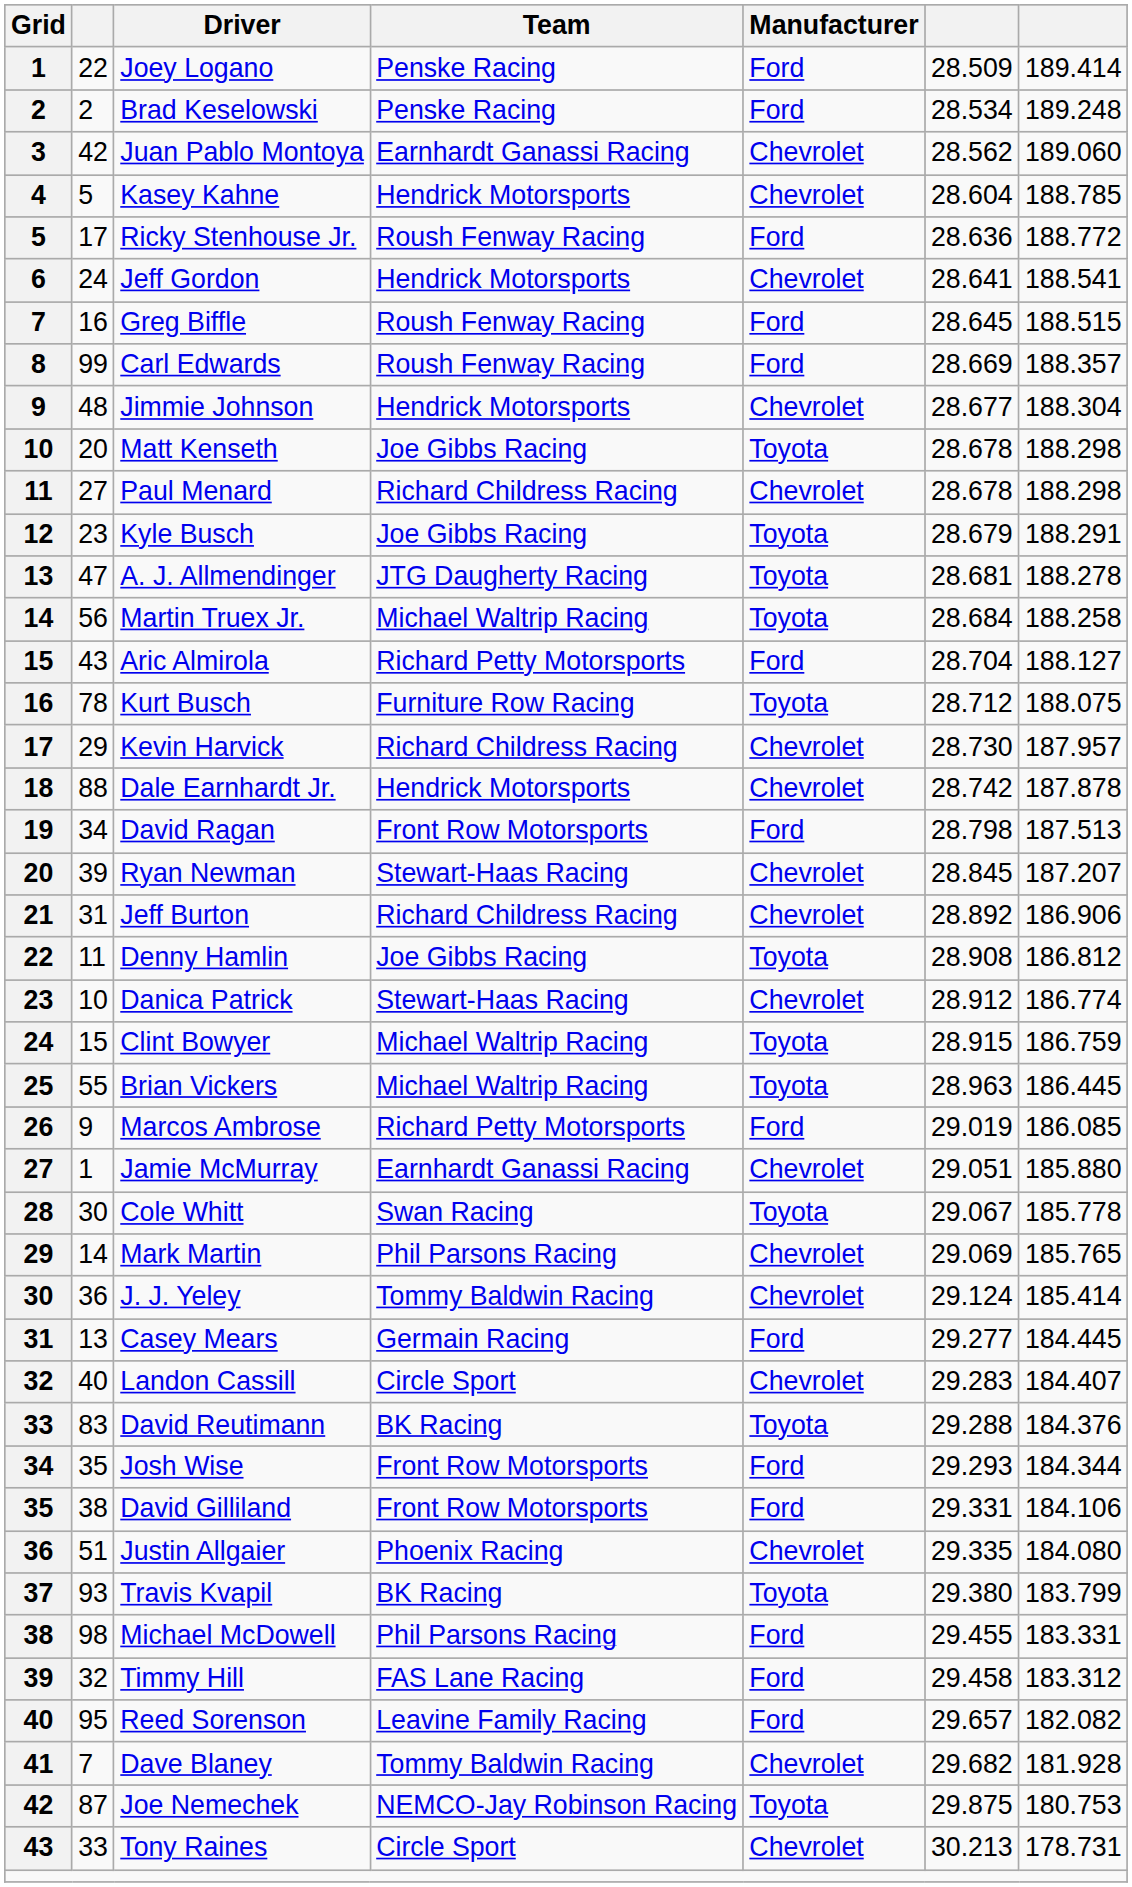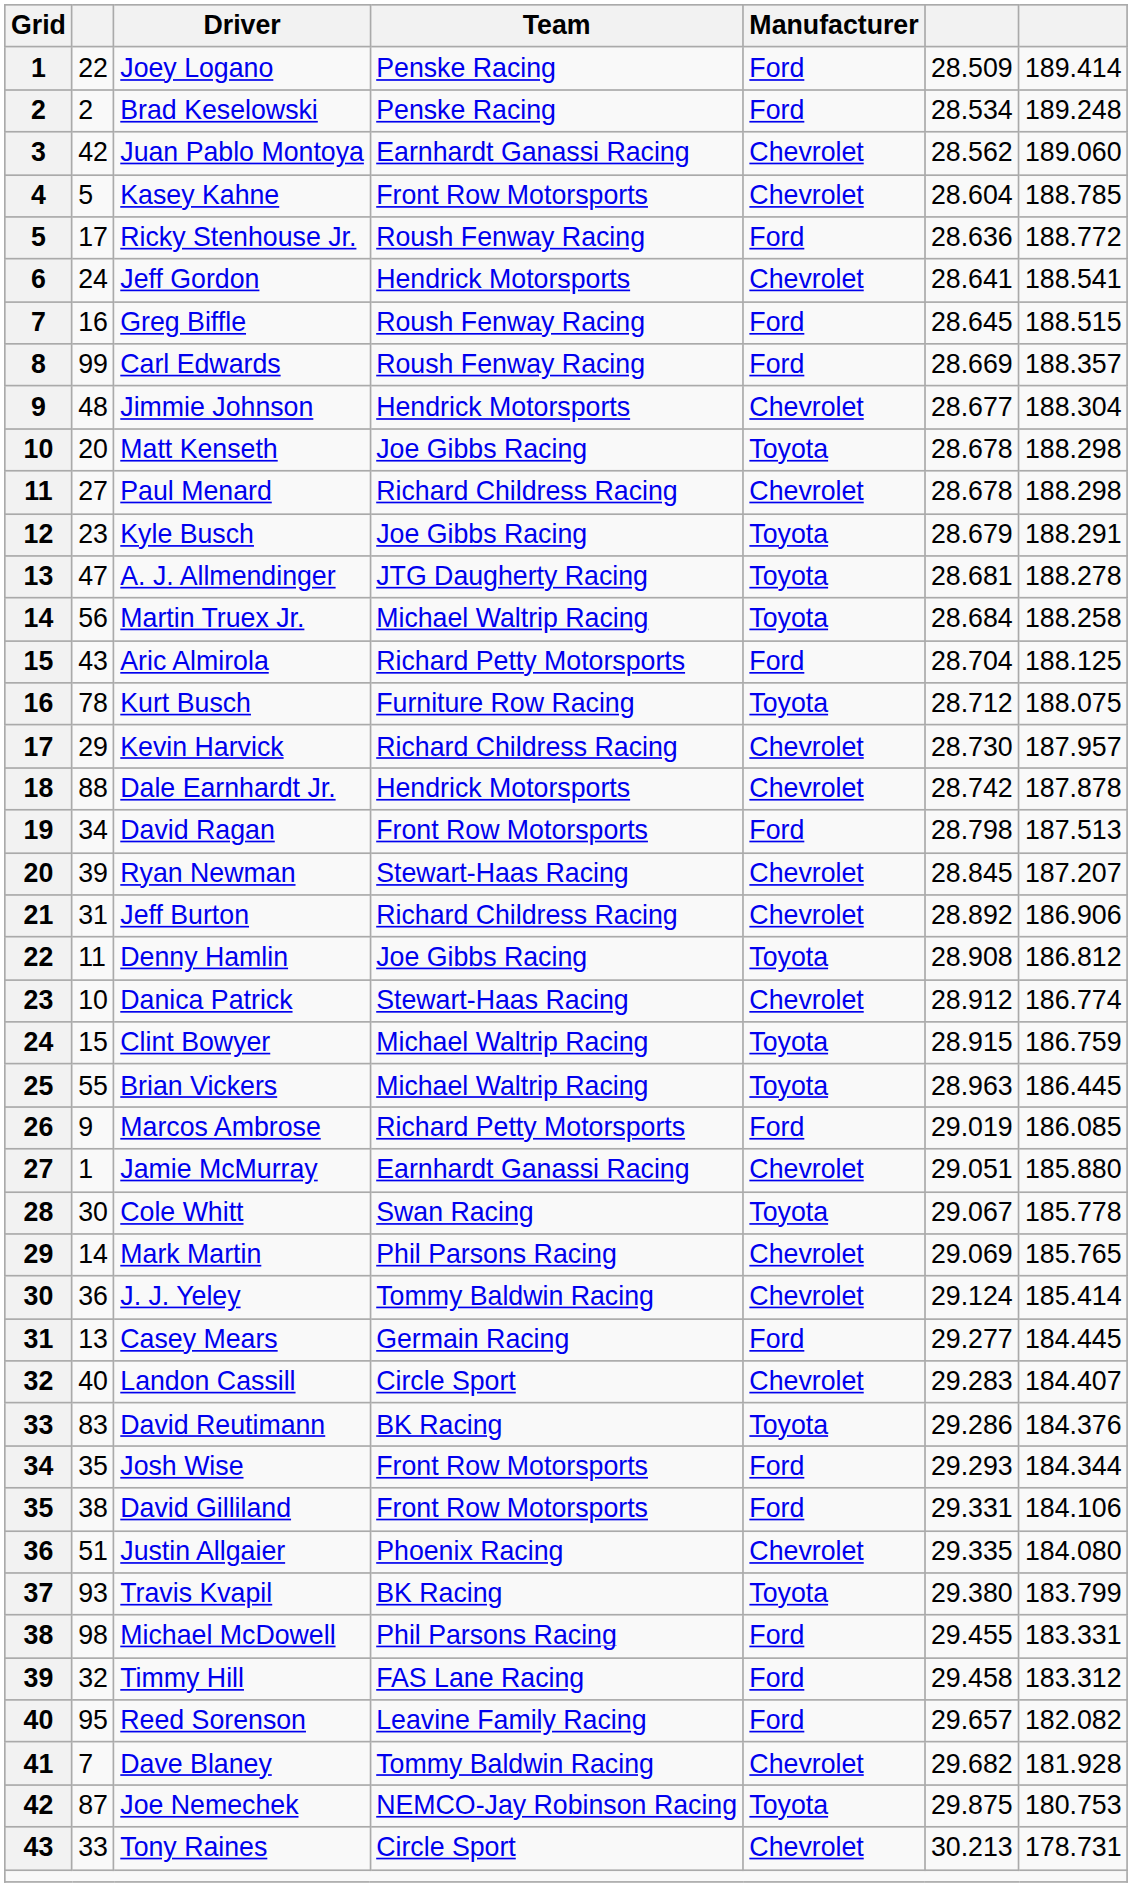 <table class="wikitable">
 <tr>
 <th>Grid</th>
 <th></th>
 <th>Driver</th>
 <th>Team</th>
 <th>Manufacturer</th>
 <th></th>
 <th></th>
 </tr>
 <tr>
 <th>1</th>
 <td>22</td>
 <td><a href='#'>Joey Logano</a></td>
 <td><a href='#'>Penske Racing</a></td>
 <td><a href='#'>Ford</a></td>
 <td>28.509</td>
 <td>189.414</td>
 </tr>
 <tr>
 <th>2</th>
 <td>2</td>
 <td><a href='#'>Brad Keselowski</a></td>
 <td><a href='#'>Penske Racing</a></td>
 <td><a href='#'>Ford</a></td>
 <td>28.534</td>
 <td>189.248</td>
 </tr>
 <tr>
 <th>3</th>
 <td>42</td>
 <td><a href='#'>Juan Pablo Montoya</a></td>
 <td><a href='#'>Earnhardt Ganassi Racing</a></td>
 <td><a href='#'>Chevrolet</a></td>
 <td>28.562</td>
 <td>189.060</td>
 </tr>
 <tr>
 <th>4</th>
 <td>5</td>
 <td><a href='#'>Kasey Kahne</a></td>
-<td><a href='#'>Hendrick Motorsports</a></td>
+<td><a href='#'>Front Row Motorsports</a></td>
 <td><a href='#'>Chevrolet</a></td>
 <td>28.604</td>
 <td>188.785</td>
 </tr>
 <tr>
 <th>5</th>
 <td>17</td>
 <td><a href='#'>Ricky Stenhouse Jr.</a></td>
 <td><a href='#'>Roush Fenway Racing</a></td>
 <td><a href='#'>Ford</a></td>
 <td>28.636</td>
 <td>188.772</td>
 </tr>
 <tr>
 <th>6</th>
 <td>24</td>
 <td><a href='#'>Jeff Gordon</a></td>
 <td><a href='#'>Hendrick Motorsports</a></td>
 <td><a href='#'>Chevrolet</a></td>
 <td>28.641</td>
 <td>188.541</td>
 </tr>
 <tr>
 <th>7</th>
 <td>16</td>
 <td><a href='#'>Greg Biffle</a></td>
 <td><a href='#'>Roush Fenway Racing</a></td>
 <td><a href='#'>Ford</a></td>
 <td>28.645</td>
 <td>188.515</td>
 </tr>
 <tr>
 <th>8</th>
 <td>99</td>
 <td><a href='#'>Carl Edwards</a></td>
 <td><a href='#'>Roush Fenway Racing</a></td>
 <td><a href='#'>Ford</a></td>
 <td>28.669</td>
 <td>188.357</td>
 </tr>
 <tr>
 <th>9</th>
 <td>48</td>
 <td><a href='#'>Jimmie Johnson</a></td>
 <td><a href='#'>Hendrick Motorsports</a></td>
 <td><a href='#'>Chevrolet</a></td>
 <td>28.677</td>
 <td>188.304</td>
 </tr>
 <tr>
 <th>10</th>
 <td>20</td>
 <td><a href='#'>Matt Kenseth</a></td>
 <td><a href='#'>Joe Gibbs Racing</a></td>
 <td><a href='#'>Toyota</a></td>
 <td>28.678</td>
 <td>188.298</td>
 </tr>
 <tr>
 <th>11</th>
 <td>27</td>
 <td><a href='#'>Paul Menard</a></td>
 <td><a href='#'>Richard Childress Racing</a></td>
 <td><a href='#'>Chevrolet</a></td>
 <td>28.678</td>
 <td>188.298</td>
 </tr>
 <tr>
 <th>12</th>
 <td>23</td>
 <td><a href='#'>Kyle Busch</a></td>
 <td><a href='#'>Joe Gibbs Racing</a></td>
 <td><a href='#'>Toyota</a></td>
 <td>28.679</td>
 <td>188.291</td>
 </tr>
 <tr>
 <th>13</th>
 <td>47</td>
 <td><a href='#'>A. J. Allmendinger</a></td>
 <td><a href='#'>JTG Daugherty Racing</a></td>
 <td><a href='#'>Toyota</a></td>
 <td>28.681</td>
 <td>188.278</td>
 </tr>
 <tr>
 <th>14</th>
 <td>56</td>
 <td><a href='#'>Martin Truex Jr.</a></td>
 <td><a href='#'>Michael Waltrip Racing</a></td>
 <td><a href='#'>Toyota</a></td>
 <td>28.684</td>
 <td>188.258</td>
 </tr>
 <tr>
 <th>15</th>
 <td>43</td>
 <td><a href='#'>Aric Almirola</a></td>
 <td><a href='#'>Richard Petty Motorsports</a></td>
 <td><a href='#'>Ford</a></td>
 <td>28.704</td>
-<td>188.127</td>
+<td>188.125</td>
 </tr>
 <tr>
 <th>16</th>
 <td>78</td>
 <td><a href='#'>Kurt Busch</a></td>
 <td><a href='#'>Furniture Row Racing</a></td>
 <td><a href='#'>Toyota</a></td>
 <td>28.712</td>
 <td>188.075</td>
 </tr>
 <tr>
 <th>17</th>
 <td>29</td>
 <td><a href='#'>Kevin Harvick</a></td>
 <td><a href='#'>Richard Childress Racing</a></td>
 <td><a href='#'>Chevrolet</a></td>
 <td>28.730</td>
 <td>187.957</td>
 </tr>
 <tr>
 <th>18</th>
 <td>88</td>
 <td><a href='#'>Dale Earnhardt Jr.</a></td>
 <td><a href='#'>Hendrick Motorsports</a></td>
 <td><a href='#'>Chevrolet</a></td>
 <td>28.742</td>
 <td>187.878</td>
 </tr>
 <tr>
 <th>19</th>
 <td>34</td>
 <td><a href='#'>David Ragan</a></td>
 <td><a href='#'>Front Row Motorsports</a></td>
 <td><a href='#'>Ford</a></td>
 <td>28.798</td>
 <td>187.513</td>
 </tr>
 <tr>
 <th>20</th>
 <td>39</td>
 <td><a href='#'>Ryan Newman</a></td>
 <td><a href='#'>Stewart-Haas Racing</a></td>
 <td><a href='#'>Chevrolet</a></td>
 <td>28.845</td>
 <td>187.207</td>
 </tr>
 <tr>
 <th>21</th>
 <td>31</td>
 <td><a href='#'>Jeff Burton</a></td>
 <td><a href='#'>Richard Childress Racing</a></td>
 <td><a href='#'>Chevrolet</a></td>
 <td>28.892</td>
 <td>186.906</td>
 </tr>
 <tr>
 <th>22</th>
 <td>11</td>
 <td><a href='#'>Denny Hamlin</a></td>
 <td><a href='#'>Joe Gibbs Racing</a></td>
 <td><a href='#'>Toyota</a></td>
 <td>28.908</td>
 <td>186.812</td>
 </tr>
 <tr>
 <th>23</th>
 <td>10</td>
 <td><a href='#'>Danica Patrick</a></td>
 <td><a href='#'>Stewart-Haas Racing</a></td>
 <td><a href='#'>Chevrolet</a></td>
 <td>28.912</td>
 <td>186.774</td>
 </tr>
 <tr>
 <th>24</th>
 <td>15</td>
 <td><a href='#'>Clint Bowyer</a></td>
 <td><a href='#'>Michael Waltrip Racing</a></td>
 <td><a href='#'>Toyota</a></td>
 <td>28.915</td>
 <td>186.759</td>
 </tr>
 <tr>
 <th>25</th>
 <td>55</td>
 <td><a href='#'>Brian Vickers</a></td>
 <td><a href='#'>Michael Waltrip Racing</a></td>
 <td><a href='#'>Toyota</a></td>
 <td>28.963</td>
 <td>186.445</td>
 </tr>
 <tr>
 <th>26</th>
 <td>9</td>
 <td><a href='#'>Marcos Ambrose</a></td>
 <td><a href='#'>Richard Petty Motorsports</a></td>
 <td><a href='#'>Ford</a></td>
 <td>29.019</td>
 <td>186.085</td>
 </tr>
 <tr>
 <th>27</th>
 <td>1</td>
 <td><a href='#'>Jamie McMurray</a></td>
 <td><a href='#'>Earnhardt Ganassi Racing</a></td>
 <td><a href='#'>Chevrolet</a></td>
 <td>29.051</td>
 <td>185.880</td>
 </tr>
 <tr>
 <th>28</th>
 <td>30</td>
 <td><a href='#'>Cole Whitt</a></td>
 <td><a href='#'>Swan Racing</a></td>
 <td><a href='#'>Toyota</a></td>
 <td>29.067</td>
 <td>185.778</td>
 </tr>
 <tr>
 <th>29</th>
 <td>14</td>
 <td><a href='#'>Mark Martin</a></td>
 <td><a href='#'>Phil Parsons Racing</a></td>
 <td><a href='#'>Chevrolet</a></td>
 <td>29.069</td>
 <td>185.765</td>
 </tr>
 <tr>
 <th>30</th>
 <td>36</td>
 <td><a href='#'>J. J. Yeley</a></td>
 <td><a href='#'>Tommy Baldwin Racing</a></td>
 <td><a href='#'>Chevrolet</a></td>
 <td>29.124</td>
 <td>185.414</td>
 </tr>
 <tr>
 <th>31</th>
 <td>13</td>
 <td><a href='#'>Casey Mears</a></td>
 <td><a href='#'>Germain Racing</a></td>
 <td><a href='#'>Ford</a></td>
 <td>29.277</td>
 <td>184.445</td>
 </tr>
 <tr>
 <th>32</th>
 <td>40</td>
 <td><a href='#'>Landon Cassill</a></td>
 <td><a href='#'>Circle Sport</a></td>
 <td><a href='#'>Chevrolet</a></td>
 <td>29.283</td>
 <td>184.407</td>
 </tr>
 <tr>
 <th>33</th>
 <td>83</td>
 <td><a href='#'>David Reutimann</a></td>
 <td><a href='#'>BK Racing</a></td>
 <td><a href='#'>Toyota</a></td>
-<td>29.288</td>
+<td>29.286</td>
 <td>184.376</td>
 </tr>
 <tr>
 <th>34</th>
 <td>35</td>
 <td><a href='#'>Josh Wise</a></td>
 <td><a href='#'>Front Row Motorsports</a></td>
 <td><a href='#'>Ford</a></td>
 <td>29.293</td>
 <td>184.344</td>
 </tr>
 <tr>
 <th>35</th>
 <td>38</td>
 <td><a href='#'>David Gilliland</a></td>
 <td><a href='#'>Front Row Motorsports</a></td>
 <td><a href='#'>Ford</a></td>
 <td>29.331</td>
 <td>184.106</td>
 </tr>
 <tr>
 <th>36</th>
 <td>51</td>
 <td><a href='#'>Justin Allgaier</a></td>
 <td><a href='#'>Phoenix Racing</a></td>
 <td><a href='#'>Chevrolet</a></td>
 <td>29.335</td>
 <td>184.080</td>
 </tr>
 <tr>
 <th>37</th>
 <td>93</td>
 <td><a href='#'>Travis Kvapil</a></td>
 <td><a href='#'>BK Racing</a></td>
 <td><a href='#'>Toyota</a></td>
 <td>29.380</td>
 <td>183.799</td>
 </tr>
 <tr>
 <th>38</th>
 <td>98</td>
 <td><a href='#'>Michael McDowell</a></td>
 <td><a href='#'>Phil Parsons Racing</a></td>
 <td><a href='#'>Ford</a></td>
 <td>29.455</td>
 <td>183.331</td>
 </tr>
 <tr>
 <th>39</th>
 <td>32</td>
 <td><a href='#'>Timmy Hill</a></td>
 <td><a href='#'>FAS Lane Racing</a></td>
 <td><a href='#'>Ford</a></td>
 <td>29.458</td>
 <td>183.312</td>
 </tr>
 <tr>
 <th>40</th>
 <td>95</td>
 <td><a href='#'>Reed Sorenson</a></td>
 <td><a href='#'>Leavine Family Racing</a></td>
 <td><a href='#'>Ford</a></td>
 <td>29.657</td>
 <td>182.082</td>
 </tr>
 <tr>
 <th>41</th>
 <td>7</td>
 <td><a href='#'>Dave Blaney</a></td>
 <td><a href='#'>Tommy Baldwin Racing</a></td>
 <td><a href='#'>Chevrolet</a></td>
 <td>29.682</td>
 <td>181.928</td>
 </tr>
 <tr>
 <th>42</th>
 <td>87</td>
 <td><a href='#'>Joe Nemechek</a></td>
 <td><a href='#'>NEMCO-Jay Robinson Racing</a></td>
 <td><a href='#'>Toyota</a></td>
 <td>29.875</td>
 <td>180.753</td>
 </tr>
 <tr>
 <th>43</th>
 <td>33</td>
 <td><a href='#'>Tony Raines</a></td>
 <td><a href='#'>Circle Sport</a></td>
 <td><a href='#'>Chevrolet</a></td>
 <td>30.213</td>
 <td>178.731</td>
 </tr>
 <tr>
 <td colspan="8"></td>
 </tr>
 </table>
